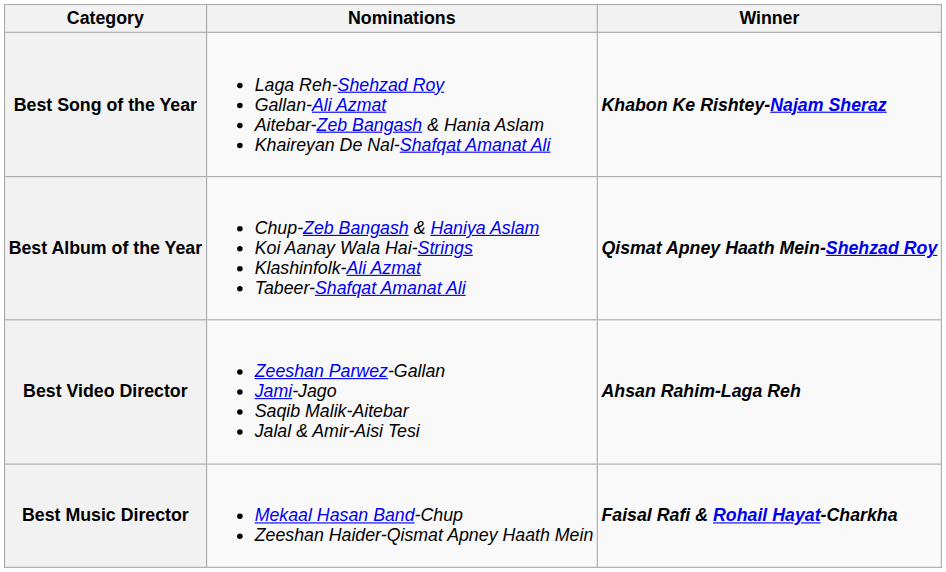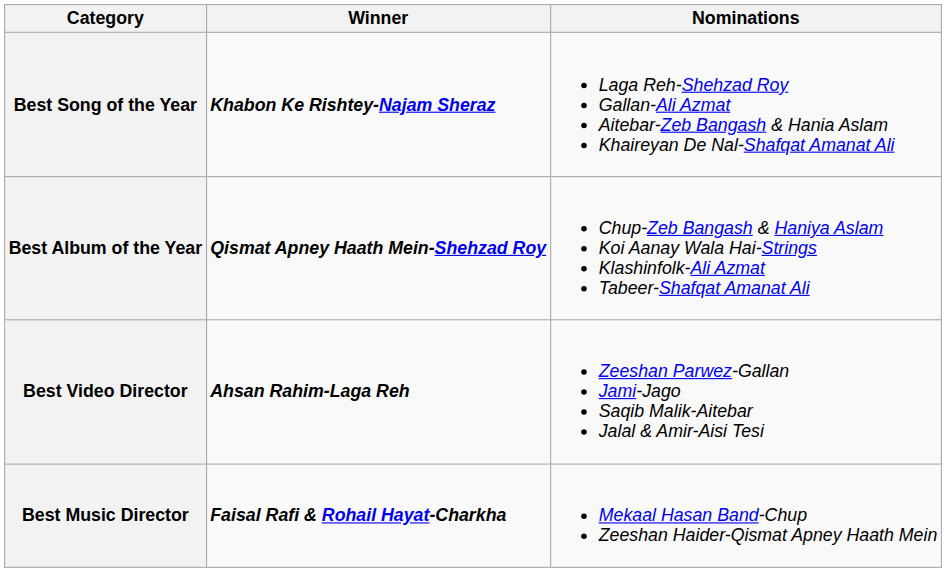 <table class="wikitable style">
 <tr>
 <th>Category</th>
+<th>Winner</th>
 <th>Nominations</th>
-<th>Winner</th>
 </tr>
 <tr>
 <th><strong>Best Song of the Year</strong></th>
+<td><strong><em>Khabon Ke Rishtey-<a href='#'>Najam Sheraz</a></em></strong></td>
 <td><br><ul><li><em>Laga Reh-<a href='#'>Shehzad Roy</a></em></li><li><em>Gallan-<a href='#'>Ali Azmat</a></em></li><li><em>Aitebar-<a href='#'>Zeb Bangash</a> & Hania Aslam</em></li><li><em>Khaireyan De Nal-<a href='#'>Shafqat Amanat Ali</a></em></li></ul></td>
-<td><strong><em>Khabon Ke Rishtey-<a href='#'>Najam Sheraz</a></em></strong></td>
 </tr>
 <tr>
 <th><strong>Best Album of the Year</strong></th>
+<td><strong><em>Qismat Apney Haath Mein-<a href='#'>Shehzad Roy</a></em></strong></td>
 <td><br><ul><li><em>Chup-<a href='#'>Zeb Bangash</a> & <a href='#'>Haniya Aslam</a></em></li><li><em>Koi Aanay Wala Hai-<a href='#'>Strings</a></em></li><li><em>Klashinfolk-<a href='#'>Ali Azmat</a></em></li><li><em>Tabeer-<a href='#'>Shafqat Amanat Ali</a></em></li></ul></td>
-<td><strong><em>Qismat Apney Haath Mein-<a href='#'>Shehzad Roy</a></em></strong></td>
 </tr>
 <tr>
 <th><strong>Best Video Director</strong></th>
+<td><strong><em>Ahsan Rahim-Laga Reh</em></strong></td>
 <td><br><ul><li><em><a href='#'>Zeeshan Parwez</a>-Gallan</em></li><li><em><a href='#'>Jami</a>-Jago</em></li><li><em>Saqib Malik-Aitebar</em></li><li><em>Jalal & Amir-Aisi Tesi</em></li></ul></td>
-<td><strong><em>Ahsan Rahim-Laga Reh</em></strong></td>
 </tr>
 <tr>
 <th><strong>Best Music Director</strong></th>
+<td><strong><em>Faisal Rafi & <a href='#'>Rohail Hayat</a>-Charkha</em></strong></td>
 <td><br><ul><li><em><a href='#'>Mekaal Hasan Band</a>-Chup</em></li><li><em>Zeeshan Haider-Qismat Apney Haath Mein</em></li></ul></td>
-<td><strong><em>Faisal Rafi & <a href='#'>Rohail Hayat</a>-Charkha</em></strong></td>
 </tr>
 </table>
